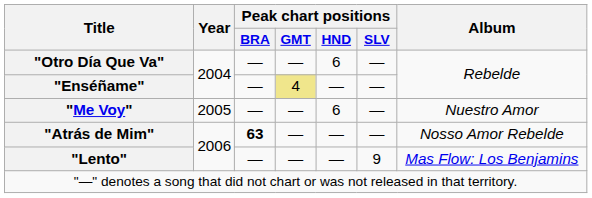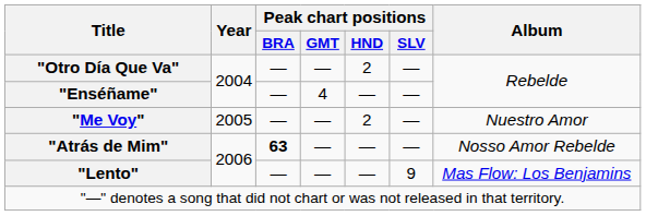 <table class="wikitable plainrowheaders" style="text-align:center;">
 <tr>
 <th scope="col" rowspan="2" style="width:12em;">Title</th>
 <th scope="col" rowspan="2" style="width:1em;">Year</th>
 <th scope="col" colspan="4">Peak chart positions</th>
 <th scope="col" rowspan="2" style="width:12em;">Album</th>
 </tr>
 <tr>
 <th scope="col" style="width:2.5em;font-size:90%;"><a href='#'>BRA</a><br></th>
 <th scope="col" style="width:2.5em;font-size:90%;"><a href='#'>GMT</a><br></th>
 <th scope="col" style="width:2.5em;font-size:90%;"><a href='#'>HND</a><br></th>
 <th scope="col" style="width:2.5em;font-size:90%;"><a href='#'>SLV</a><br></th>
 </tr>
 <tr>
 <th scope="row">"Otro Día Que Va"</th>
 <td rowspan="2">2004</td>
 <td>—</td>
 <td>—</td>
-<td>6</td>
+<td>2</td>
 <td>—</td>
 <td rowspan="2"><em>Rebelde</em></td>
 </tr>
 <tr>
 <th scope="row">"Enséñame"</th>
 <td>—</td>
-<td style="background: khaki;">4</td>
+<td>4</td>
 <td>—</td>
 <td>—</td>
 </tr>
 <tr>
 <th scope="row">"<a href='#'>Me Voy</a>"</th>
 <td>2005</td>
 <td>—</td>
 <td>—</td>
-<td>6</td>
+<td>2</td>
 <td>—</td>
 <td><em>Nuestro Amor</em></td>
 </tr>
 <tr>
 <th scope="row">"Atrás de Mim"</th>
 <td rowspan="2">2006</td>
 <td><strong>63</strong></td>
 <td>—</td>
 <td>—</td>
 <td>—</td>
 <td><em>Nosso Amor Rebelde</em></td>
 </tr>
 <tr>
 <th scope="row">"Lento"<br></th>
 <td>—</td>
 <td>—</td>
 <td>—</td>
 <td>9</td>
 <td><em><a href='#'>Mas Flow: Los Benjamins</a></em></td>
 </tr>
 <tr>
 <td colspan="7" style="font-size:90%">"—" denotes a song that did not chart or was not released in that territory.</td>
 </tr>
 </table>
